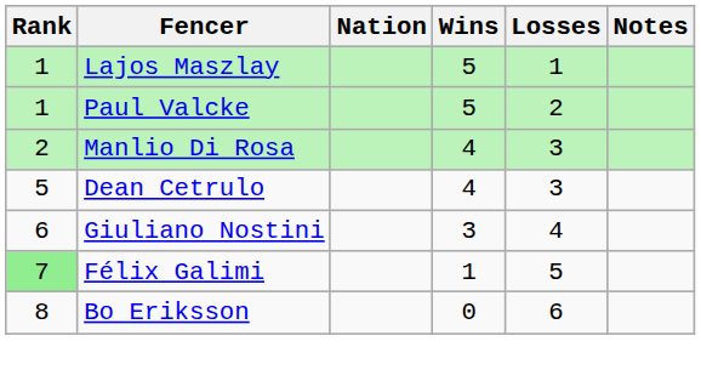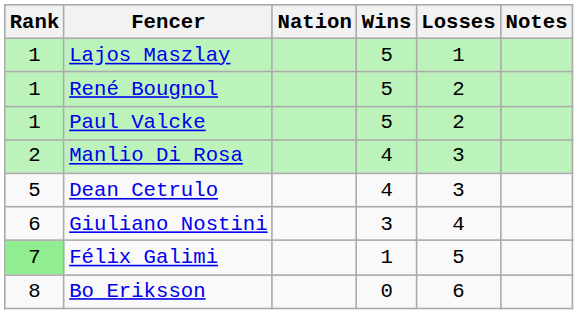 <table class="wikitable sortable" style="text-align: center;">
 <tr>
 <th>Rank</th>
 <th>Fencer</th>
 <th>Nation</th>
 <th>Wins</th>
 <th>Losses</th>
 <th>Notes</th>
 </tr>
 <tr style="background:#bbf3bb;">
 <td>1</td>
 <td align=left><a href='#'>Lajos Maszlay</a></td>
 <td align=left></td>
 <td>5</td>
 <td>1</td>
+<td></td>
+</tr>
+<tr style="background:#bbf3bb;">
+<td>1</td>
+<td align=left><a href='#'>René Bougnol</a></td>
+<td align=left></td>
+<td>5</td>
+<td>2</td>
 <td></td>
 </tr>
 <tr style="background:#bbf3bb;">
 <td>1</td>
 <td align=left><a href='#'>Paul Valcke</a></td>
 <td align=left></td>
 <td>5</td>
 <td>2</td>
 <td></td>
 </tr>
 <tr style="background:#bbf3bb;">
 <td>2</td>
 <td align=left><a href='#'>Manlio Di Rosa</a></td>
 <td align=left></td>
 <td>4</td>
 <td>3</td>
 <td></td>
 </tr>
 <tr>
 <td>5</td>
 <td align=left><a href='#'>Dean Cetrulo</a></td>
 <td align=left></td>
 <td>4</td>
 <td>3</td>
 <td></td>
 </tr>
 <tr>
 <td>6</td>
 <td align=left><a href='#'>Giuliano Nostini</a></td>
 <td align=left></td>
 <td>3</td>
 <td>4</td>
 <td></td>
 </tr>
 <tr>
 <td style="background: lightgreen;">7</td>
 <td align=left><a href='#'>Félix Galimi</a></td>
 <td align=left></td>
 <td>1</td>
 <td>5</td>
 <td></td>
 </tr>
 <tr>
 <td>8</td>
 <td align=left><a href='#'>Bo Eriksson</a></td>
 <td align=left></td>
 <td>0</td>
 <td>6</td>
 <td></td>
 </tr>
 </table>
